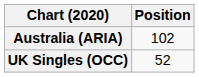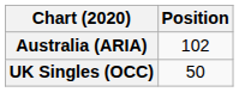 <table class="wikitable sortable plainrowheaders" style="text-align:center">
 <tr>
 <th scope="col">Chart (2020)</th>
 <th scope="col">Position</th>
 </tr>
 <tr>
 <th scope="row">Australia (ARIA)</th>
 <td>102</td>
 </tr>
 <tr>
 <th scope="row">UK Singles (OCC)</th>
-<td>52</td>
+<td>50</td>
 </tr>
 </table>
